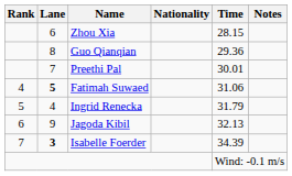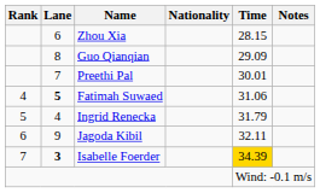 <table class="wikitable sortable" style="text-align:center">
 <tr>
 <th>Rank</th>
 <th>Lane</th>
 <th>Name</th>
 <th>Nationality</th>
 <th>Time</th>
 <th>Notes</th>
 </tr>
 <tr>
 <td></td>
 <td>6</td>
 <td align=left><a href='#'>Zhou Xia</a></td>
 <td align=left></td>
 <td>28.15</td>
 <td></td>
 </tr>
 <tr>
 <td></td>
 <td>8</td>
 <td align=left><a href='#'>Guo Qianqian</a></td>
 <td align=left></td>
-<td>29.36</td>
+<td>29.09</td>
 <td></td>
 </tr>
 <tr>
 <td></td>
 <td>7</td>
 <td align=left><a href='#'>Preethi Pal</a></td>
 <td align=left></td>
 <td>30.01</td>
 <td></td>
 </tr>
 <tr>
 <td>4</td>
 <td><strong>5</strong></td>
 <td align=left><a href='#'>Fatimah Suwaed</a></td>
 <td align=left></td>
 <td>31.06</td>
 <td></td>
 </tr>
 <tr>
 <td>5</td>
 <td>4</td>
 <td align=left><a href='#'>Ingrid Renecka</a></td>
 <td align=left></td>
 <td>31.79</td>
 <td></td>
 </tr>
 <tr>
 <td>6</td>
 <td>9</td>
 <td align=left><a href='#'>Jagoda Kibil</a></td>
 <td align=left></td>
-<td>32.13</td>
+<td>32.11</td>
 <td></td>
 </tr>
 <tr>
 <td>7</td>
 <td><strong>3</strong></td>
 <td align=left><a href='#'>Isabelle Foerder</a></td>
 <td align=left></td>
-<td>34.39</td>
+<td style="background: gold;">34.39</td>
 <td></td>
 </tr>
 <tr class="sortbottom">
 <td colspan="4"></td>
 <td colspan="2" style="text-align:left;">Wind: -0.1 m/s</td>
 </tr>
 </table>
